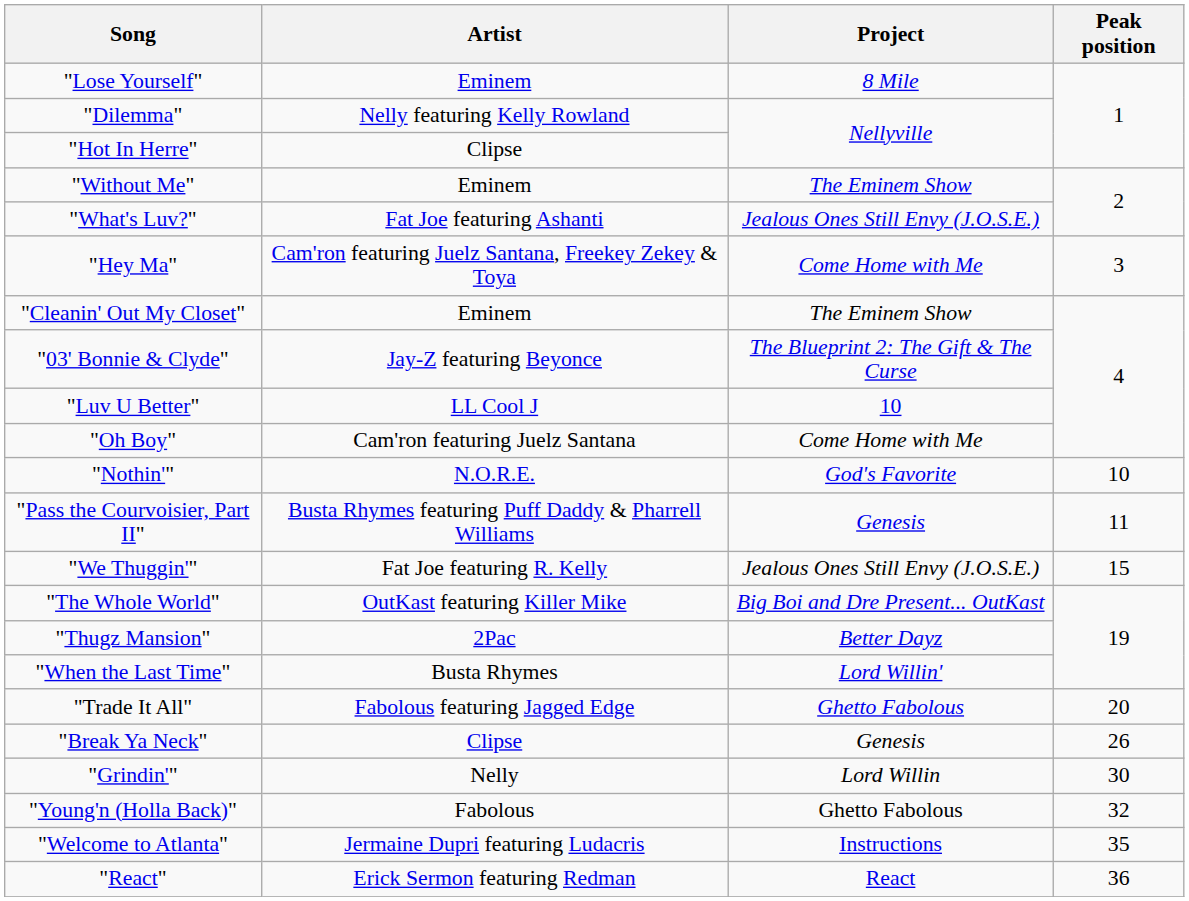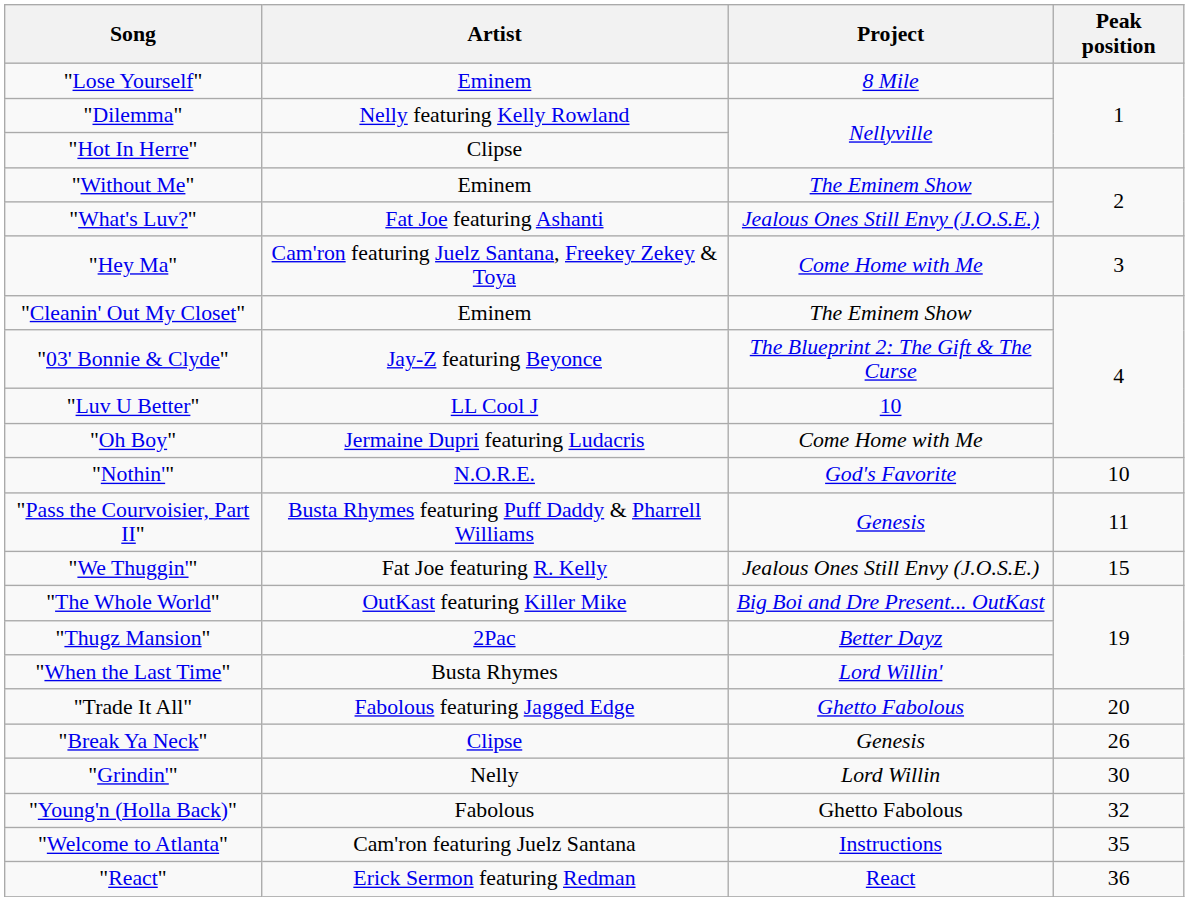 <table class="wikitable sortable plainrowheaders" style="text-align:center;">
 <tr>
 <th scope="col">Song</th>
 <th scope="col">Artist</th>
 <th scope="col">Project</th>
 <th scope="col">Peak position</th>
 </tr>
 <tr>
 <td>"<a href='#'>Lose Yourself</a>"</td>
 <td><a href='#'>Eminem</a></td>
 <td><em><a href='#'>8 Mile</a></em></td>
 <td rowspan="3">1</td>
 </tr>
 <tr>
 <td>"<a href='#'>Dilemma</a>"</td>
 <td><a href='#'>Nelly</a> featuring <a href='#'>Kelly Rowland</a></td>
 <td rowspan="2"><em><a href='#'>Nellyville</a></em></td>
 </tr>
 <tr>
 <td>"<a href='#'>Hot In Herre</a>"</td>
 <td>Clipse</td>
 </tr>
 <tr>
 <td>"<a href='#'>Without Me</a>"</td>
 <td>Eminem</td>
 <td><em><a href='#'>The Eminem Show</a></em></td>
 <td rowspan="2">2</td>
 </tr>
 <tr>
 <td>"<a href='#'>What's Luv?</a>"</td>
 <td><a href='#'>Fat Joe</a> featuring <a href='#'>Ashanti</a></td>
 <td><em><a href='#'>Jealous Ones Still Envy (J.O.S.E.)</a></em></td>
 </tr>
 <tr>
 <td>"<a href='#'>Hey Ma</a>"</td>
 <td><a href='#'>Cam'ron</a> featuring <a href='#'>Juelz Santana</a>, <a href='#'>Freekey Zekey</a> & <a href='#'>Toya</a></td>
 <td><em><a href='#'>Come Home with Me</a></em></td>
 <td>3</td>
 </tr>
 <tr>
 <td>"<a href='#'>Cleanin' Out My Closet</a>"</td>
 <td>Eminem</td>
 <td><em>The Eminem Show</em></td>
 <td rowspan="4">4</td>
 </tr>
 <tr>
 <td>"<a href='#'>03' Bonnie & Clyde</a>"</td>
 <td><a href='#'>Jay-Z</a> featuring <a href='#'>Beyonce</a></td>
 <td><em><a href='#'>The Blueprint 2: The Gift & The Curse</a></em></td>
 </tr>
 <tr>
 <td>"<a href='#'>Luv U Better</a>"</td>
 <td><a href='#'>LL Cool J</a></td>
 <td><a href='#'>10</a></td>
 </tr>
 <tr>
 <td>"<a href='#'>Oh Boy</a>"</td>
-<td>Cam'ron featuring Juelz Santana</td>
+<td><a href='#'>Jermaine Dupri</a> featuring <a href='#'>Ludacris</a></td>
 <td><em>Come Home with Me</em></td>
 </tr>
 <tr>
 <td>"<a href='#'>Nothin'</a>"</td>
 <td><a href='#'>N.O.R.E.</a></td>
 <td><em><a href='#'>God's Favorite</a></em></td>
 <td>10</td>
 </tr>
 <tr>
 <td>"<a href='#'>Pass the Courvoisier, Part II</a>"</td>
 <td><a href='#'>Busta Rhymes</a> featuring <a href='#'>Puff Daddy</a> & <a href='#'>Pharrell Williams</a></td>
 <td><em><a href='#'>Genesis</a></em></td>
 <td>11</td>
 </tr>
 <tr>
 <td>"<a href='#'>We Thuggin'</a>"</td>
 <td>Fat Joe featuring <a href='#'>R. Kelly</a></td>
 <td><em>Jealous Ones Still Envy (J.O.S.E.)</em></td>
 <td>15</td>
 </tr>
 <tr>
 <td>"<a href='#'>The Whole World</a>"</td>
 <td><a href='#'>OutKast</a> featuring <a href='#'>Killer Mike</a></td>
 <td><em><a href='#'>Big Boi and Dre Present... OutKast</a></em></td>
 <td rowspan="3">19</td>
 </tr>
 <tr>
 <td>"<a href='#'>Thugz Mansion</a>"</td>
 <td><a href='#'>2Pac</a></td>
 <td><em><a href='#'>Better Dayz</a></em></td>
 </tr>
 <tr>
 <td>"<a href='#'>When the Last Time</a>"</td>
 <td>Busta Rhymes</td>
 <td><em><a href='#'>Lord Willin'</a></em></td>
 </tr>
 <tr>
 <td>"Trade It All"</td>
 <td><a href='#'>Fabolous</a> featuring <a href='#'>Jagged Edge</a></td>
 <td><em><a href='#'>Ghetto Fabolous</a></em></td>
 <td>20</td>
 </tr>
 <tr>
 <td>"<a href='#'>Break Ya Neck</a>"</td>
 <td><a href='#'>Clipse</a></td>
 <td><em>Genesis</em></td>
 <td>26</td>
 </tr>
 <tr>
 <td>"<a href='#'>Grindin'</a>"</td>
 <td>Nelly</td>
 <td><em>Lord Willin<strong></td>
 <td>30</td>
 </tr>
 <tr>
 <td>"<a href='#'>Young'n (Holla Back)</a>"</td>
 <td>Fabolous</td>
 <td></em>Ghetto Fabolous<em></td>
 <td>32</td>
 </tr>
 <tr>
 <td>"<a href='#'>Welcome to Atlanta</a>"</td>
-<td><a href='#'>Jermaine Dupri</a> featuring <a href='#'>Ludacris</a></td>
+<td>Cam'ron featuring Juelz Santana</td>
 <td></em><a href='#'>Instructions</a><em></td>
 <td>35</td>
 </tr>
 <tr>
 <td>"<a href='#'>React</a>"</td>
 <td><a href='#'>Erick Sermon</a> featuring <a href='#'>Redman</a></td>
 <td></em><a href='#'>React</a><em></td>
 <td>36</td>
 </tr>
 </table>
